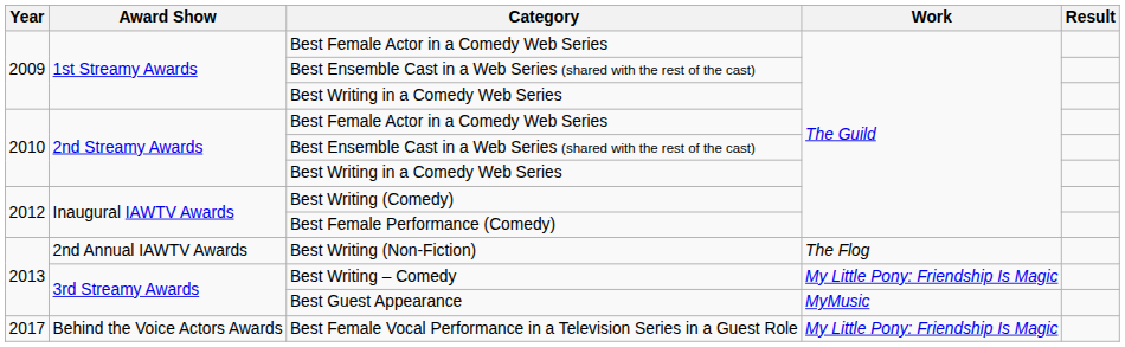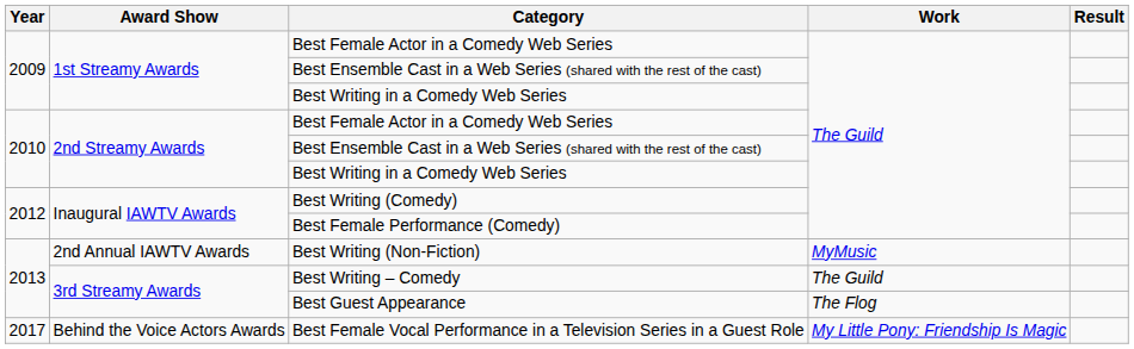 <table class="wikitable">
 <tr>
 <th>Year</th>
 <th>Award Show</th>
 <th>Category</th>
 <th>Work</th>
 <th>Result</th>
 </tr>
 <tr>
 <td rowspan="3">2009</td>
 <td rowspan="3"><a href='#'>1st Streamy Awards</a></td>
 <td>Best Female Actor in a Comedy Web Series</td>
 <td rowspan="8"><em><a href='#'>The Guild</a></em></td>
 <td></td>
 </tr>
 <tr>
 <td>Best Ensemble Cast in a Web Series <small>(shared with the rest of the cast)</small></td>
 <td></td>
 </tr>
 <tr>
 <td>Best Writing in a Comedy Web Series</td>
 <td></td>
 </tr>
 <tr>
 <td rowspan="3">2010</td>
 <td rowspan="3"><a href='#'>2nd Streamy Awards</a></td>
 <td>Best Female Actor in a Comedy Web Series</td>
 <td></td>
 </tr>
 <tr>
 <td>Best Ensemble Cast in a Web Series <small>(shared with the rest of the cast)</small></td>
 <td></td>
 </tr>
 <tr>
 <td>Best Writing in a Comedy Web Series</td>
 <td></td>
 </tr>
 <tr>
 <td rowspan="2">2012</td>
 <td rowspan="2">Inaugural <a href='#'>IAWTV Awards</a></td>
 <td>Best Writing (Comedy)</td>
 <td></td>
 </tr>
 <tr>
 <td>Best Female Performance (Comedy)</td>
 <td></td>
 </tr>
 <tr>
 <td rowspan="3">2013</td>
 <td>2nd Annual IAWTV Awards</td>
 <td>Best Writing (Non-Fiction)</td>
-<td><em>The Flog</em></td>
+<td><em><a href='#'>MyMusic</a></em></td>
 <td></td>
 </tr>
 <tr>
 <td rowspan="2"><a href='#'>3rd Streamy Awards</a></td>
 <td>Best Writing – Comedy</td>
-<td><em><a href='#'>My Little Pony: Friendship Is Magic</a></em></td>
+<td><em>The Guild</em></td>
 <td></td>
 </tr>
 <tr>
 <td>Best Guest Appearance</td>
-<td><em><a href='#'>MyMusic</a></em></td>
+<td><em>The Flog</em></td>
 <td></td>
 </tr>
 <tr>
 <td rowspan="1">2017</td>
 <td>Behind the Voice Actors Awards</td>
 <td>Best Female Vocal Performance in a Television Series in a Guest Role</td>
 <td><em><a href='#'>My Little Pony: Friendship Is Magic</a></em></td>
 <td></td>
 </tr>
 </table>
